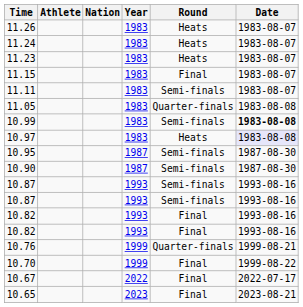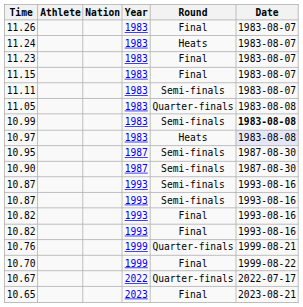 <table class="wikitable sortable" style="text-align:center">
 <tr>
 <th>Time</th>
 <th>Athlete</th>
 <th>Nation</th>
 <th>Year</th>
 <th>Round</th>
 <th>Date</th>
 </tr>
 <tr>
 <td>11.26</td>
 <td align=left></td>
 <td align=left></td>
 <td><a href='#'>1983</a></td>
-<td>Heats</td>
+<td>Final</td>
 <td>1983-08-07</td>
 </tr>
 <tr>
 <td>11.24</td>
 <td align=left></td>
 <td align=left></td>
 <td><a href='#'>1983</a></td>
 <td>Heats</td>
 <td>1983-08-07</td>
 </tr>
 <tr>
 <td>11.23</td>
 <td align=left></td>
 <td align=left></td>
 <td><a href='#'>1983</a></td>
-<td>Heats</td>
+<td>Final</td>
 <td>1983-08-07</td>
 </tr>
 <tr>
 <td>11.15</td>
 <td align=left></td>
 <td align=left></td>
 <td><a href='#'>1983</a></td>
 <td>Final</td>
 <td>1983-08-07</td>
 </tr>
 <tr>
 <td>11.11</td>
 <td align=left></td>
 <td align=left></td>
 <td><a href='#'>1983</a></td>
 <td>Semi-finals</td>
 <td>1983-08-07</td>
 </tr>
 <tr>
 <td>11.05</td>
 <td align=left></td>
 <td align=left></td>
 <td><a href='#'>1983</a></td>
 <td>Quarter-finals</td>
 <td>1983-08-08</td>
 </tr>
 <tr>
 <td>10.99</td>
 <td align=left></td>
 <td align=left></td>
 <td><a href='#'>1983</a></td>
 <td>Semi-finals</td>
 <td><strong>1983-08-08</strong></td>
 </tr>
 <tr>
 <td>10.97</td>
 <td align=left></td>
 <td align=left></td>
 <td><a href='#'>1983</a></td>
 <td>Heats</td>
 <td style="background: lavender;">1983-08-08</td>
 </tr>
 <tr>
 <td>10.95</td>
 <td align=left></td>
 <td align=left></td>
 <td><a href='#'>1987</a></td>
 <td>Semi-finals</td>
 <td>1987-08-30</td>
 </tr>
 <tr>
 <td>10.90</td>
 <td align=left></td>
 <td align=left></td>
 <td><a href='#'>1987</a></td>
 <td>Semi-finals</td>
 <td>1987-08-30</td>
 </tr>
 <tr>
 <td>10.87</td>
 <td align=left></td>
 <td align=left></td>
 <td><a href='#'>1993</a></td>
 <td>Semi-finals</td>
 <td>1993-08-16</td>
 </tr>
 <tr>
 <td>10.87</td>
 <td align=left></td>
 <td align=left></td>
 <td><a href='#'>1993</a></td>
 <td>Semi-finals</td>
 <td>1993-08-16</td>
 </tr>
 <tr>
 <td>10.82</td>
 <td align=left></td>
 <td align=left></td>
 <td><a href='#'>1993</a></td>
 <td>Final</td>
 <td>1993-08-16</td>
 </tr>
 <tr>
 <td>10.82</td>
 <td align=left></td>
 <td align=left></td>
 <td><a href='#'>1993</a></td>
 <td>Final</td>
 <td>1993-08-16</td>
 </tr>
 <tr>
 <td>10.76</td>
 <td align=left></td>
 <td align=left></td>
 <td><a href='#'>1999</a></td>
 <td>Quarter-finals</td>
 <td>1999-08-21</td>
 </tr>
 <tr>
 <td>10.70</td>
 <td align=left></td>
 <td align=left></td>
 <td><a href='#'>1999</a></td>
 <td>Final</td>
 <td>1999-08-22</td>
 </tr>
 <tr>
 <td>10.67</td>
 <td align=left></td>
 <td align=left></td>
 <td><a href='#'>2022</a></td>
-<td>Final</td>
+<td>Quarter-finals</td>
 <td>2022-07-17</td>
 </tr>
 <tr>
 <td>10.65</td>
 <td align=left></td>
 <td align=left></td>
 <td><a href='#'>2023</a></td>
 <td>Final</td>
 <td>2023-08-21</td>
 </tr>
 </table>
